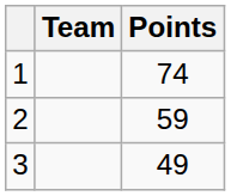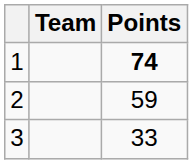 <table class="wikitable sortable">
 <tr>
 <th></th>
 <th>Team</th>
 <th>Points</th>
 </tr>
 <tr>
 <td align=center>1</td>
 <td></td>
-<td align=center>74</td>
+<td align=center><strong>74</strong></td>
 </tr>
 <tr>
 <td align=center>2</td>
 <td></td>
 <td align=center>59</td>
 </tr>
 <tr>
 <td align=center>3</td>
 <td></td>
-<td align=center>49</td>
+<td align=center>33</td>
 </tr>
 </table>
